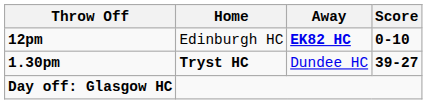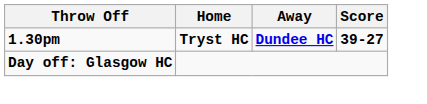 <table class="wikitable">
 <tr>
 <th><strong>Throw Off</strong></th>
 <th><strong>Home</strong></th>
 <th><strong>Away</strong></th>
 <th><strong>Score</strong></th>
 </tr>
 <tr>
-<td><strong>12pm</strong></td>
-<td>Edinburgh HC</td>
-<td><strong><a href='#'>EK82 HC</a></strong></td>
-<td><strong>0-10</strong></td>
-</tr>
-<tr>
 <td><strong>1.30pm</strong></td>
 <td><strong>Tryst HC</strong></td>
-<td><a href='#'>Dundee HC</a></td>
+<td><strong><a href='#'>Dundee HC</a></strong></td>
 <td><strong>39-27</strong></td>
 </tr>
 <tr>
 <td><strong>Day off: Glasgow HC</strong></td>
 </tr>
 </table>
